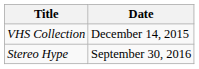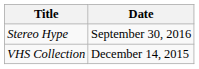 <table class="wikitable">
 <tr>
 <th>Title</th>
 <th>Date</th>
 </tr>
 <tr>
+<td><em>Stereo Hype</em></td>
+<td>September 30, 2016</td>
+</tr>
+<tr>
 <td><em>VHS Collection</em></td>
 <td>December 14, 2015</td>
 </tr>
-<tr>
-<td><em>Stereo Hype</em></td>
-<td>September 30, 2016</td>
-</tr>
 </table>
